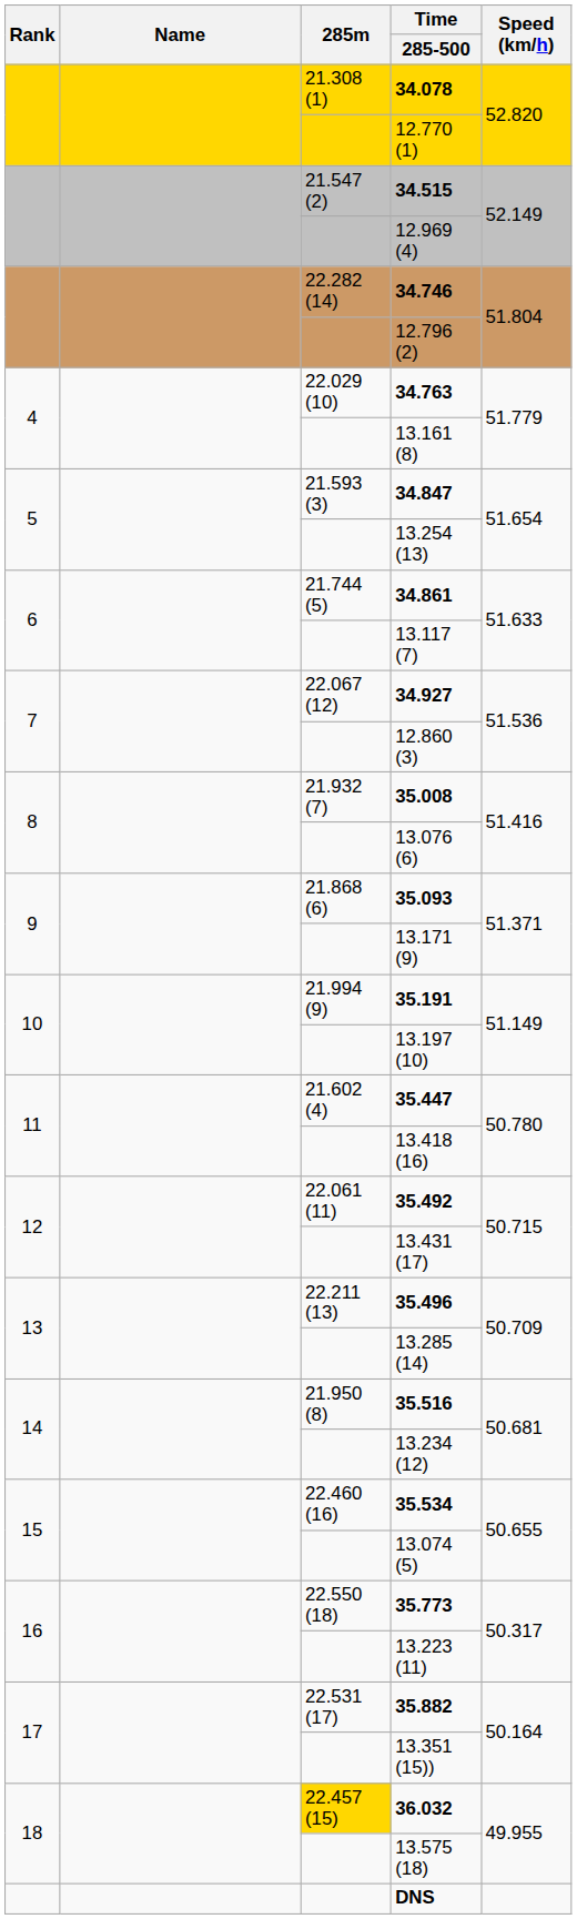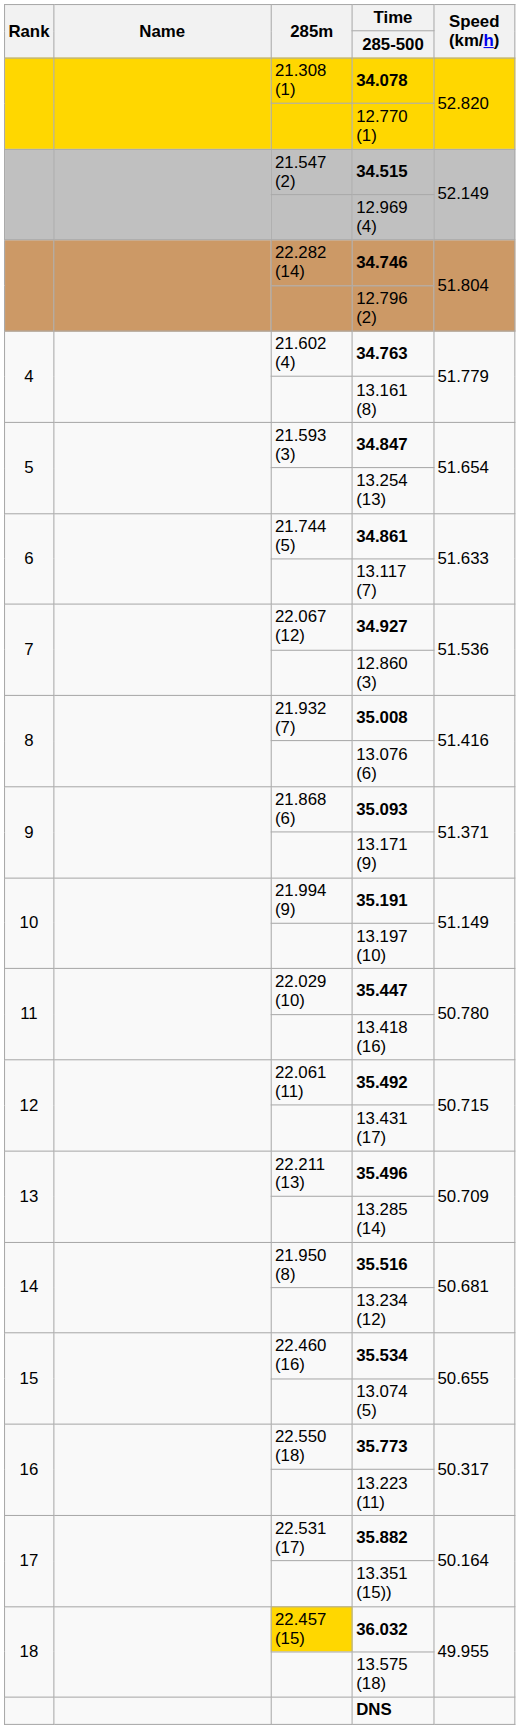 <table class="wikitable">
 <tr>
 <th rowspan=2 width=20>Rank</th>
 <th rowspan=2 width=200>Name</th>
 <th rowspan=2 width=70>285m</th>
 <th width=70>Time</th>
 <th rowspan=2 width=70>Speed<br>(km/<a href='#'>h</a>)</th>
 </tr>
 <tr>
 <th>285-500</th>
 </tr>
 <tr bgcolor=gold>
 <td align=center rowspan=2></td>
 <td rowspan=2></td>
 <td>21.308 (1)</td>
 <td><strong>34.078</strong></td>
 <td rowspan=2>52.820</td>
 </tr>
 <tr bgcolor=gold>
 <td></td>
 <td>12.770 (1)</td>
 </tr>
 <tr bgcolor=silver>
 <td align=center rowspan=2></td>
 <td rowspan=2></td>
 <td>21.547 (2)</td>
 <td><strong>34.515</strong></td>
 <td rowspan=2>52.149</td>
 </tr>
 <tr bgcolor=silver>
 <td></td>
 <td>12.969 (4)</td>
 </tr>
 <tr bgcolor=cc9966>
 <td align=center rowspan=2></td>
 <td rowspan=2></td>
 <td>22.282 (14)</td>
 <td><strong>34.746</strong></td>
 <td rowspan=2>51.804</td>
 </tr>
 <tr bgcolor=cc9966>
 <td></td>
 <td>12.796 (2)</td>
 </tr>
 <tr>
 <td align=center rowspan=2>4</td>
 <td rowspan=2></td>
-<td>22.029 (10)</td>
+<td>21.602 (4)</td>
 <td><strong>34.763</strong></td>
 <td rowspan=2>51.779</td>
 </tr>
 <tr>
 <td></td>
 <td>13.161 (8)</td>
 </tr>
 <tr>
 <td align=center rowspan=2>5</td>
 <td rowspan=2></td>
 <td>21.593 (3)</td>
 <td><strong>34.847</strong></td>
 <td rowspan=2>51.654</td>
 </tr>
 <tr>
 <td></td>
 <td>13.254 (13)</td>
 </tr>
 <tr>
 <td align=center rowspan=2>6</td>
 <td rowspan=2></td>
 <td>21.744 (5)</td>
 <td><strong>34.861</strong></td>
 <td rowspan=2>51.633</td>
 </tr>
 <tr>
 <td></td>
 <td>13.117 (7)</td>
 </tr>
 <tr>
 <td align=center rowspan=2>7</td>
 <td rowspan=2></td>
 <td>22.067 (12)</td>
 <td><strong>34.927</strong></td>
 <td rowspan=2>51.536</td>
 </tr>
 <tr>
 <td></td>
 <td>12.860 (3)</td>
 </tr>
 <tr>
 <td align=center rowspan=2>8</td>
 <td rowspan=2></td>
 <td>21.932 (7)</td>
 <td><strong>35.008</strong></td>
 <td rowspan=2>51.416</td>
 </tr>
 <tr>
 <td></td>
 <td>13.076 (6)</td>
 </tr>
 <tr>
 <td align=center rowspan=2>9</td>
 <td rowspan=2></td>
 <td>21.868 (6)</td>
 <td><strong>35.093</strong></td>
 <td rowspan=2>51.371</td>
 </tr>
 <tr>
 <td></td>
 <td>13.171 (9)</td>
 </tr>
 <tr>
 <td align=center rowspan=2>10</td>
 <td rowspan=2></td>
 <td>21.994 (9)</td>
 <td><strong>35.191</strong></td>
 <td rowspan=2>51.149</td>
 </tr>
 <tr>
 <td></td>
 <td>13.197 (10)</td>
 </tr>
 <tr>
 <td align=center rowspan=2>11</td>
 <td rowspan=2></td>
-<td>21.602 (4)</td>
+<td>22.029 (10)</td>
 <td><strong>35.447</strong></td>
 <td rowspan=2>50.780</td>
 </tr>
 <tr>
 <td></td>
 <td>13.418 (16)</td>
 </tr>
 <tr>
 <td align=center rowspan=2>12</td>
 <td rowspan=2></td>
 <td>22.061 (11)</td>
 <td><strong>35.492</strong></td>
 <td rowspan=2>50.715</td>
 </tr>
 <tr>
 <td></td>
 <td>13.431 (17)</td>
 </tr>
 <tr>
 <td align=center rowspan=2>13</td>
 <td rowspan=2></td>
 <td>22.211 (13)</td>
 <td><strong>35.496</strong></td>
 <td rowspan=2>50.709</td>
 </tr>
 <tr>
 <td></td>
 <td>13.285 (14)</td>
 </tr>
 <tr>
 <td align=center rowspan=2>14</td>
 <td rowspan=2></td>
 <td>21.950 (8)</td>
 <td><strong>35.516</strong></td>
 <td rowspan=2>50.681</td>
 </tr>
 <tr>
 <td></td>
 <td>13.234 (12)</td>
 </tr>
 <tr>
 <td align=center rowspan=2>15</td>
 <td rowspan=2></td>
 <td>22.460 (16)</td>
 <td><strong>35.534</strong></td>
 <td rowspan=2>50.655</td>
 </tr>
 <tr>
 <td></td>
 <td>13.074 (5)</td>
 </tr>
 <tr>
 <td align=center rowspan=2>16</td>
 <td rowspan=2></td>
 <td>22.550 (18)</td>
 <td><strong>35.773</strong></td>
 <td rowspan=2>50.317</td>
 </tr>
 <tr>
 <td></td>
 <td>13.223 (11)</td>
 </tr>
 <tr>
 <td align=center rowspan=2>17</td>
 <td rowspan=2></td>
 <td>22.531 (17)</td>
 <td><strong>35.882</strong></td>
 <td rowspan=2>50.164</td>
 </tr>
 <tr>
 <td></td>
 <td>13.351 (15))</td>
 </tr>
 <tr>
 <td align=center rowspan=2>18</td>
 <td rowspan=2></td>
 <td style="background: gold;">22.457 (15)</td>
 <td><strong>36.032</strong></td>
 <td rowspan=2>49.955</td>
 </tr>
 <tr>
 <td></td>
 <td>13.575 (18)</td>
 </tr>
 <tr>
 <td></td>
 <td></td>
 <td></td>
 <td><strong>DNS</strong></td>
 <td></td>
 </tr>
 </table>
